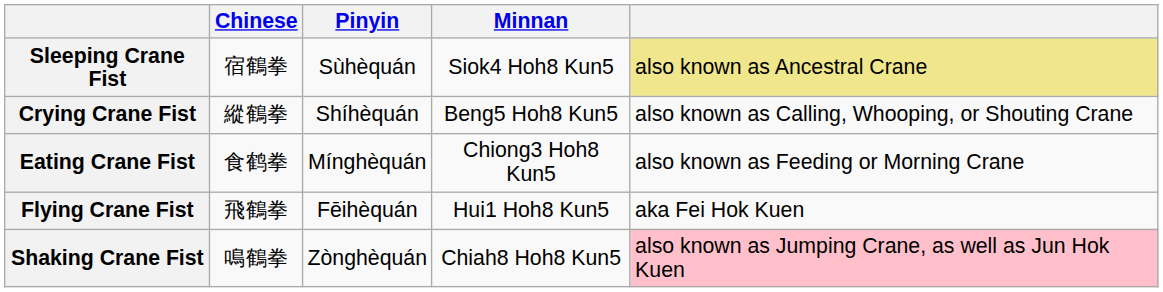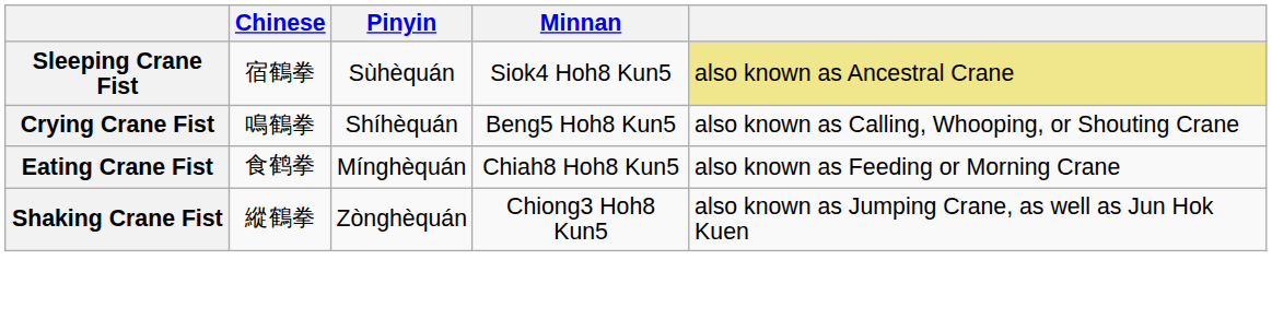 <table class="wikitable">
 <tr>
 <th> </th>
 <th><a href='#'>Chinese</a></th>
 <th><a href='#'>Pinyin</a></th>
 <th><a href='#'>Minnan</a></th>
 <th> </th>
 </tr>
 <tr>
 <th>Sleeping Crane Fist</th>
 <td align=center>宿鶴拳</td>
 <td align=center>Sùhèquán</td>
 <td align=center>Siok4 Hoh8 Kun5</td>
 <td style="background: khaki;">also known as Ancestral Crane</td>
 </tr>
 <tr>
 <th>Crying Crane Fist</th>
-<td align=center>縱鶴拳</td>
+<td align=center>鳴鶴拳</td>
 <td align=center>Shíhèquán</td>
 <td align=center>Beng5 Hoh8 Kun5</td>
 <td>also known as Calling, Whooping, or Shouting Crane</td>
 </tr>
 <tr>
 <th>Eating Crane Fist</th>
 <td align=center>食鹤拳</td>
 <td align=center>Mínghèquán</td>
-<td align=center>Chiong3 Hoh8 Kun5</td>
+<td align=center>Chiah8 Hoh8 Kun5</td>
 <td>also known as Feeding or Morning Crane</td>
 </tr>
 <tr>
-<th>Flying Crane Fist</th>
-<td align=center>飛鶴拳</td>
-<td align=center>Fēihèquán</td>
-<td align=center>Hui1 Hoh8 Kun5</td>
-<td>aka Fei Hok Kuen</td>
-</tr>
-<tr>
 <th>Shaking Crane Fist</th>
-<td align=center>鳴鶴拳</td>
+<td align=center>縱鶴拳</td>
 <td align=center>Zònghèquán</td>
-<td align=center>Chiah8 Hoh8 Kun5</td>
-<td style="background: pink;">also known as Jumping Crane, as well as Jun Hok Kuen</td>
+<td align=center>Chiong3 Hoh8 Kun5</td>
+<td>also known as Jumping Crane, as well as Jun Hok Kuen</td>
 </tr>
 </table>
